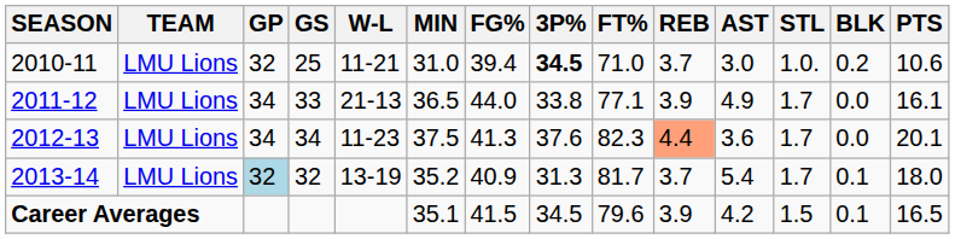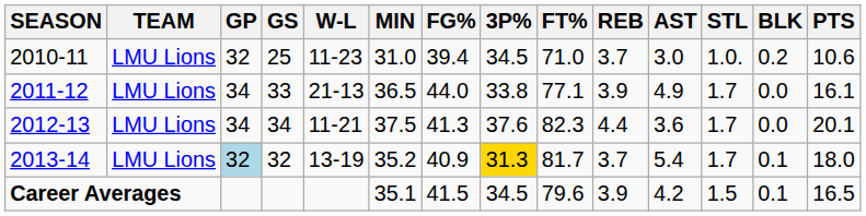 <table class="wikitable sortable mw-collapsible">
 <tr>
 <th>SEASON</th>
 <th>TEAM</th>
 <th>GP</th>
 <th>GS</th>
 <th>W-L</th>
 <th>MIN</th>
 <th>FG%</th>
 <th>3P%</th>
 <th>FT%</th>
 <th>REB</th>
 <th>AST</th>
 <th>STL</th>
 <th>BLK</th>
 <th>PTS</th>
 </tr>
 <tr>
 <td>2010-11</td>
 <td><a href='#'>LMU Lions</a></td>
 <td>32</td>
 <td>25</td>
-<td>11-21</td>
+<td>11-23</td>
 <td>31.0</td>
 <td>39.4</td>
-<td><strong>34.5</strong></td>
+<td>34.5</td>
 <td>71.0</td>
 <td>3.7</td>
 <td>3.0</td>
 <td>1.0.</td>
 <td>0.2</td>
 <td>10.6</td>
 </tr>
 <tr>
 <td><a href='#'>2011-12</a></td>
 <td><a href='#'>LMU Lions</a></td>
 <td>34</td>
 <td>33</td>
 <td>21-13</td>
 <td>36.5</td>
 <td>44.0</td>
 <td>33.8</td>
 <td>77.1</td>
 <td>3.9</td>
 <td>4.9</td>
 <td>1.7</td>
 <td>0.0</td>
 <td>16.1</td>
 </tr>
 <tr>
 <td><a href='#'>2012-13</a></td>
 <td><a href='#'>LMU Lions</a></td>
 <td>34</td>
 <td>34</td>
-<td>11-23</td>
+<td>11-21</td>
 <td>37.5</td>
 <td>41.3</td>
 <td>37.6</td>
 <td>82.3</td>
-<td style="background: lightsalmon;">4.4</td>
+<td>4.4</td>
 <td>3.6</td>
 <td>1.7</td>
 <td>0.0</td>
 <td>20.1</td>
 </tr>
 <tr>
 <td><a href='#'>2013-14</a></td>
 <td><a href='#'>LMU Lions</a></td>
 <td style="background: lightblue;">32</td>
 <td>32</td>
 <td>13-19</td>
 <td>35.2</td>
 <td>40.9</td>
-<td>31.3</td>
+<td style="background: gold;">31.3</td>
 <td>81.7</td>
 <td>3.7</td>
 <td>5.4</td>
 <td>1.7</td>
 <td>0.1</td>
 <td>18.0</td>
 </tr>
 <tr>
 <td colspan="2"><strong>Career Averages</strong></td>
 <td></td>
 <td></td>
 <td></td>
 <td>35.1</td>
 <td>41.5</td>
 <td>34.5</td>
 <td>79.6</td>
 <td>3.9</td>
 <td>4.2</td>
 <td>1.5</td>
 <td>0.1</td>
 <td>16.5</td>
 </tr>
 </table>
